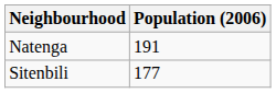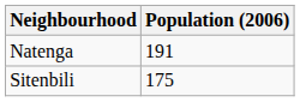 <table class="wikitable">
 <tr>
 <th>Neighbourhood</th>
 <th>Population (2006)</th>
 </tr>
 <tr>
 <td>Natenga</td>
 <td>191</td>
 </tr>
 <tr>
 <td>Sitenbili</td>
-<td>177</td>
+<td>175</td>
 </tr>
 </table>
